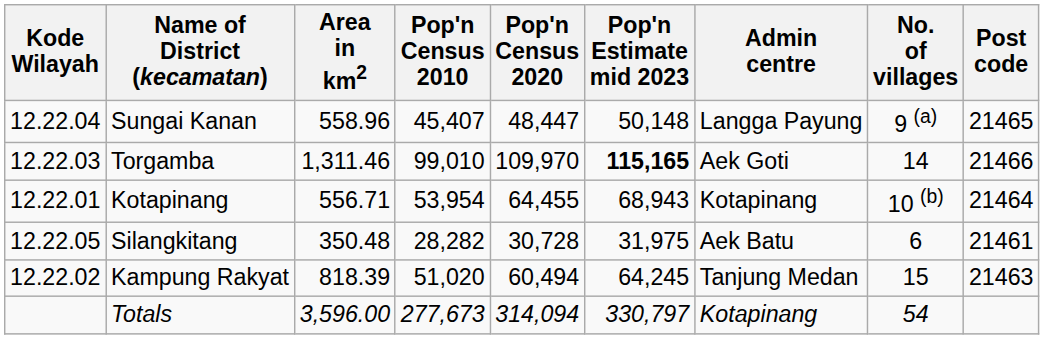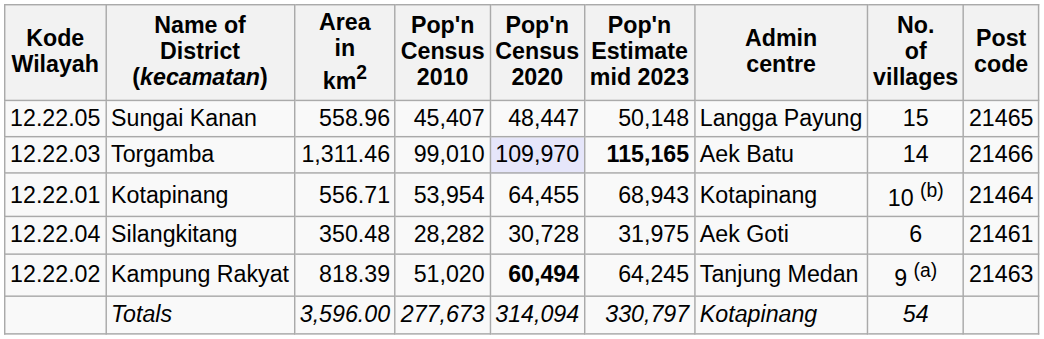 <table class="sortable wikitable">
 <tr>
 <th>Kode <br>Wilayah</th>
 <th>Name of<br>District<br>(<em>kecamatan</em>)</th>
 <th>Area<br>in <br> km<sup>2</sup></th>
 <th>Pop'n<br>Census<br>2010</th>
 <th>Pop'n<br>Census<br>2020</th>
 <th>Pop'n<br>Estimate<br>mid 2023</th>
 <th>Admin<br>centre</th>
 <th>No.<br>of<br>villages</th>
 <th>Post<br>code</th>
 </tr>
 <tr>
-<td>12.22.04</td>
+<td>12.22.05</td>
 <td>Sungai Kanan</td>
 <td align="right">558.96</td>
 <td align="right">45,407</td>
 <td align="right">48,447</td>
 <td align="right">50,148</td>
 <td>Langga Payung</td>
-<td align="center">9 <sup>(a)</sup></td>
+<td align="center">15</td>
 <td>21465</td>
 </tr>
 <tr>
 <td>12.22.03</td>
 <td>Torgamba</td>
 <td align="right">1,311.46</td>
 <td align="right">99,010</td>
-<td align="right">109,970</td>
+<td align="right" style="background: lavender;">109,970</td>
 <td align="right"><strong>115,165</strong></td>
-<td>Aek Goti</td>
+<td>Aek Batu</td>
 <td align="center">14</td>
 <td>21466</td>
 </tr>
 <tr>
 <td>12.22.01</td>
 <td>Kotapinang</td>
 <td align="right">556.71</td>
 <td align="right">53,954</td>
 <td align="right">64,455</td>
 <td align="right">68,943</td>
 <td>Kotapinang</td>
 <td align="center">10 <sup>(b)</sup></td>
 <td>21464</td>
 </tr>
 <tr>
-<td>12.22.05</td>
+<td>12.22.04</td>
 <td>Silangkitang</td>
 <td align="right">350.48</td>
 <td align="right">28,282</td>
 <td align="right">30,728</td>
 <td align="right">31,975</td>
-<td>Aek Batu</td>
+<td>Aek Goti</td>
 <td align="center">6</td>
 <td>21461</td>
 </tr>
 <tr>
 <td>12.22.02</td>
 <td>Kampung Rakyat</td>
 <td align="right">818.39</td>
 <td align="right">51,020</td>
-<td align="right">60,494</td>
+<td align="right"><strong>60,494</strong></td>
 <td align="right">64,245</td>
 <td>Tanjung Medan</td>
-<td align="center">15</td>
+<td align="center">9 <sup>(a)</sup></td>
 <td>21463</td>
 </tr>
 <tr>
 <td></td>
 <td><em>Totals</em></td>
 <td align="right"><em>3,596.00</em></td>
 <td align="right"><em>277,673</em></td>
 <td align="right"><em>314,094</em></td>
 <td align="right"><em>330,797</em></td>
 <td><em>Kotapinang</em></td>
 <td align="center"><em>54</em></td>
 </tr>
 </table>
